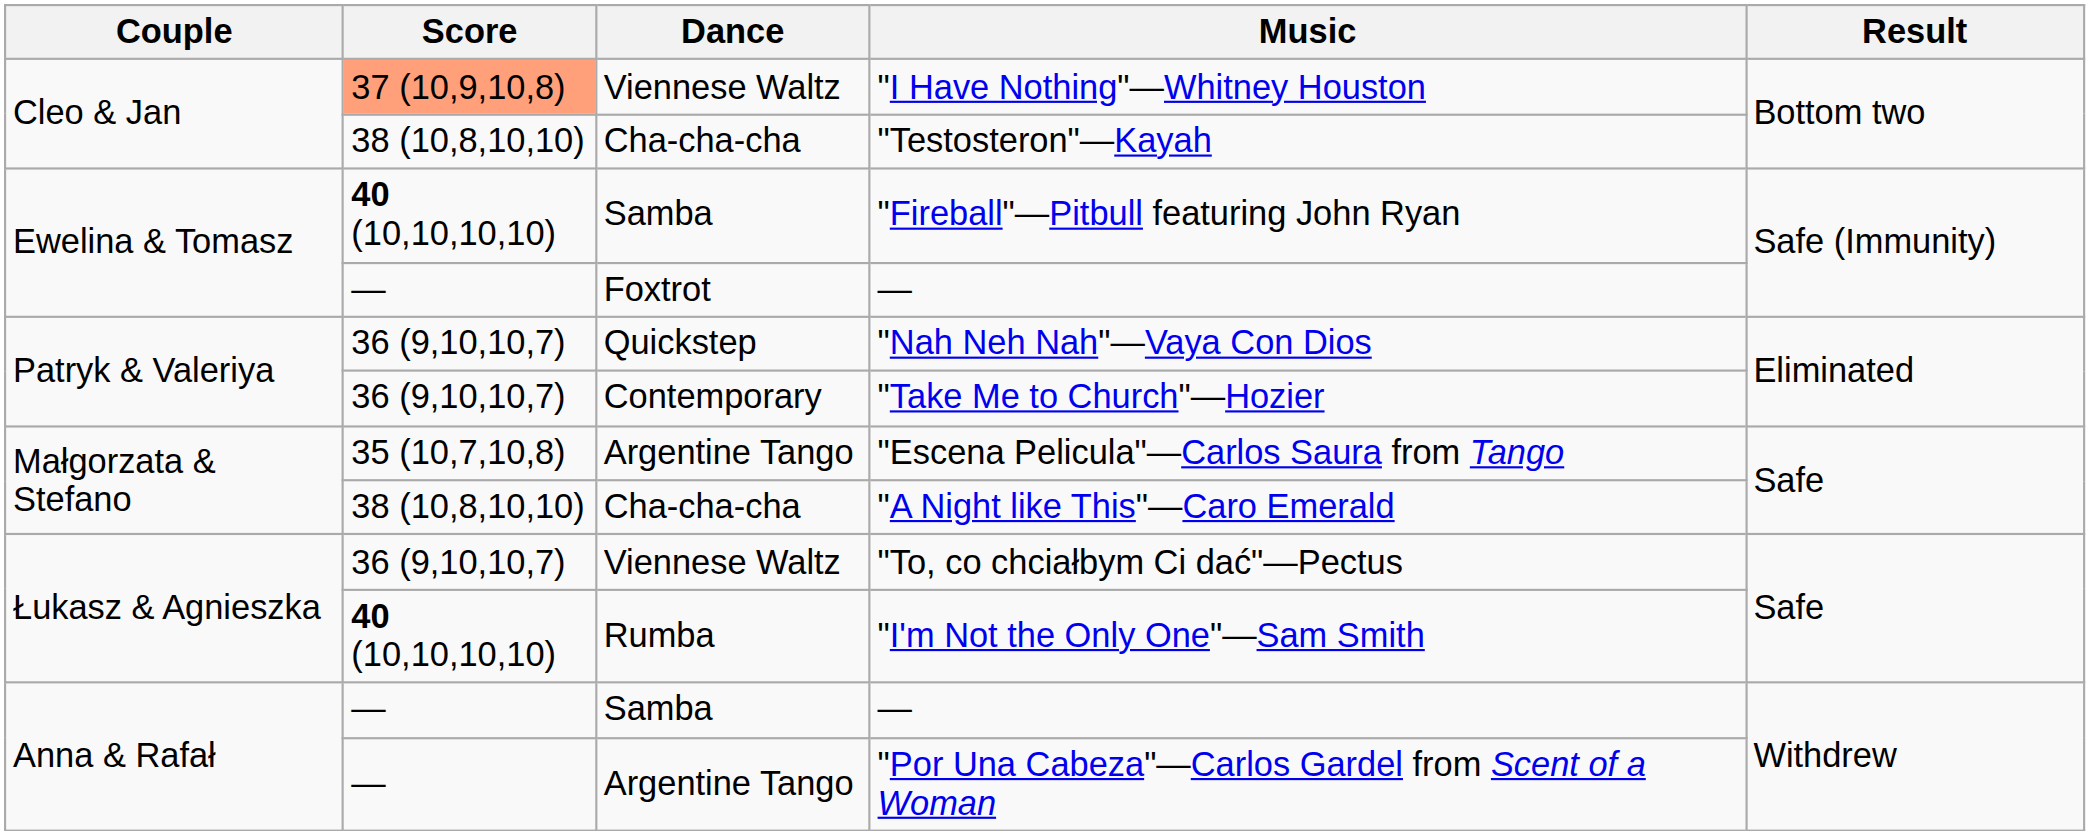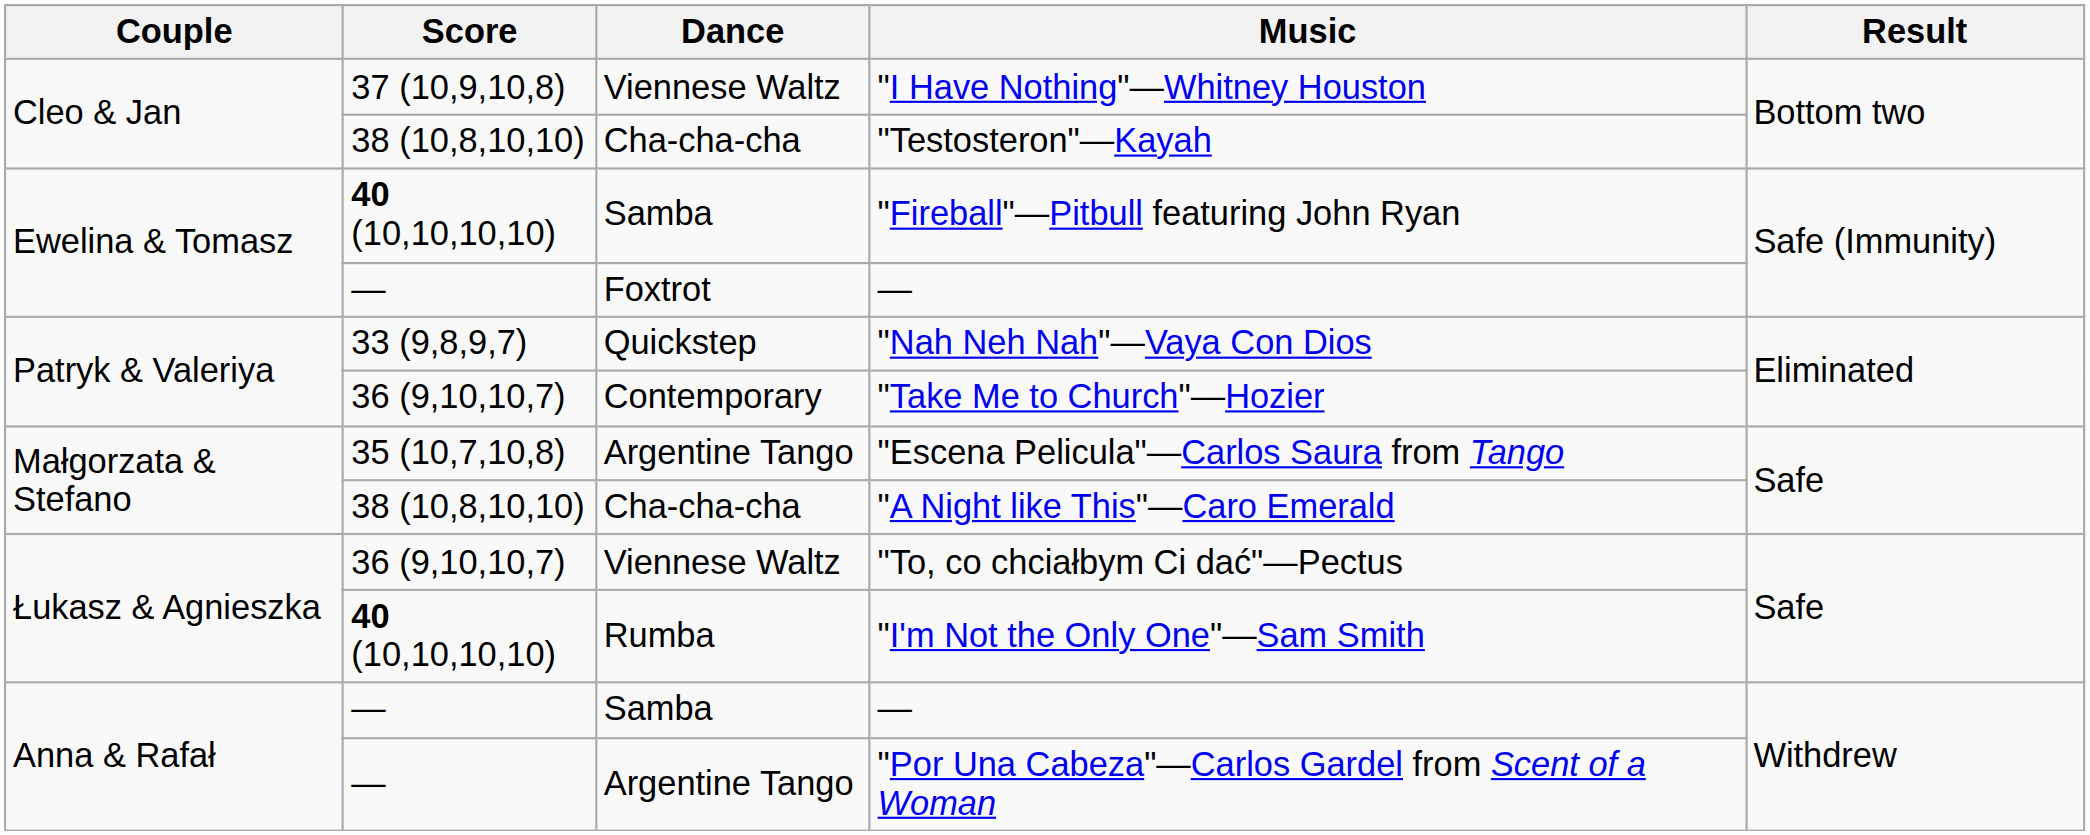 <table class="wikitable">
 <tr>
 <th style="width:150px;">Couple</th>
 <th style="width:110px;">Score</th>
 <th style="width:120px;">Dance</th>
 <th style="width:400px;">Music</th>
 <th style="width:150px;">Result</th>
 </tr>
 <tr>
 <td rowspan="2">Cleo & Jan</td>
-<td style="background: lightsalmon;">37 (10,9,10,8)</td>
+<td>37 (10,9,10,8)</td>
 <td>Viennese Waltz</td>
 <td>"<a href='#'>I Have Nothing</a>"—<a href='#'>Whitney Houston</a></td>
 <td rowspan="2">Bottom two</td>
 </tr>
 <tr>
 <td>38 (10,8,10,10)</td>
 <td>Cha-cha-cha</td>
 <td>"Testosteron"—<a href='#'>Kayah</a></td>
 </tr>
 <tr>
 <td rowspan="2">Ewelina & Tomasz</td>
 <td><strong>40</strong> (10,10,10,10)</td>
 <td>Samba</td>
 <td>"<a href='#'>Fireball</a>"—<a href='#'>Pitbull</a> featuring John Ryan</td>
 <td rowspan="2">Safe (Immunity)</td>
 </tr>
 <tr>
 <td>—</td>
 <td>Foxtrot</td>
 <td>—</td>
 </tr>
 <tr>
 <td rowspan="2">Patryk & Valeriya</td>
-<td>36 (9,10,10,7)</td>
+<td>33 (9,8,9,7)</td>
 <td>Quickstep</td>
 <td>"<a href='#'>Nah Neh Nah</a>"—<a href='#'>Vaya Con Dios</a></td>
 <td rowspan="2">Eliminated</td>
 </tr>
 <tr>
 <td>36 (9,10,10,7)</td>
 <td>Contemporary</td>
 <td>"<a href='#'>Take Me to Church</a>"—<a href='#'>Hozier</a></td>
 </tr>
 <tr>
 <td rowspan="2">Małgorzata & Stefano</td>
 <td>35 (10,7,10,8)</td>
 <td>Argentine Tango</td>
 <td>"Escena Pelicula"—<a href='#'>Carlos Saura</a> from <em><a href='#'>Tango</a></em></td>
 <td rowspan="2">Safe</td>
 </tr>
 <tr>
 <td>38 (10,8,10,10)</td>
 <td>Cha-cha-cha</td>
 <td>"<a href='#'>A Night like This</a>"—<a href='#'>Caro Emerald</a></td>
 </tr>
 <tr>
 <td rowspan="2">Łukasz & Agnieszka</td>
 <td>36 (9,10,10,7)</td>
 <td>Viennese Waltz</td>
 <td>"To, co chciałbym Ci dać"—Pectus</td>
 <td rowspan="2">Safe</td>
 </tr>
 <tr>
 <td><strong>40</strong> (10,10,10,10)</td>
 <td>Rumba</td>
 <td>"<a href='#'>I'm Not the Only One</a>"—<a href='#'>Sam Smith</a></td>
 </tr>
 <tr>
 <td rowspan="2">Anna & Rafał</td>
 <td>—</td>
 <td>Samba</td>
 <td>—</td>
 <td rowspan="2">Withdrew</td>
 </tr>
 <tr>
 <td>—</td>
 <td>Argentine Tango</td>
 <td>"<a href='#'>Por Una Cabeza</a>"—<a href='#'>Carlos Gardel</a> from <em><a href='#'>Scent of a Woman</a></em></td>
 </tr>
 </table>
